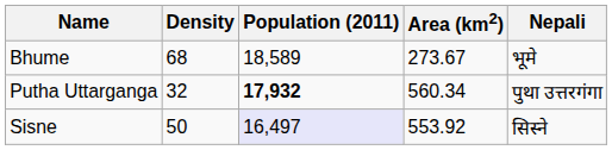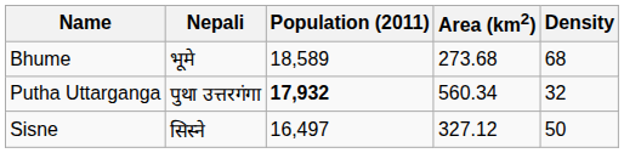 <table class="wikitable">
 <tr>
 <th>Name</th>
-<th>Density</th>
+<th>Nepali</th>
 <th>Population (2011)</th>
 <th>Area (km<sup>2</sup>)</th>
-<th>Nepali</th>
+<th>Density</th>
 </tr>
 <tr>
 <td>Bhume</td>
+<td>भूमे</td>
+<td>18,589</td>
+<td>273.68</td>
 <td>68</td>
-<td>18,589</td>
-<td>273.67</td>
-<td>भूमे</td>
 </tr>
 <tr>
 <td>Putha Uttarganga</td>
-<td>32</td>
+<td>पुथा उत्तरगंगा</td>
 <td><strong>17,932</strong></td>
 <td>560.34</td>
-<td>पुथा उत्तरगंगा</td>
+<td>32</td>
 </tr>
 <tr>
 <td>Sisne</td>
+<td>सिस्ने</td>
+<td>16,497</td>
+<td>327.12</td>
 <td>50</td>
-<td style="background: lavender;">16,497</td>
-<td>553.92</td>
-<td>सिस्ने</td>
 </tr>
 </table>
